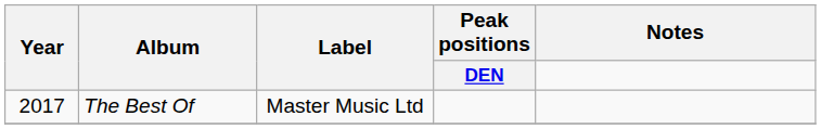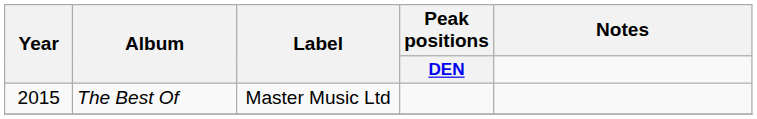 <table class="wikitable">
 <tr>
 <th align="center" rowspan="2" width="50">Year</th>
 <th align="center" rowspan="2" width="130">Album</th>
 <th align="center" rowspan="2" width="130">Label</th>
 <th align="center" colspan="1" width="20">Peak positions</th>
 <th align="center" colspan="1" width="210">Notes</th>
 </tr>
 <tr>
 <th scope="col" style="width:3em;font-size:90%;"><a href='#'>DEN</a><br></th>
 </tr>
 <tr>
-<td style="text-align:center;">2017</td>
+<td style="text-align:center;">2015</td>
 <td><em>The Best Of</em></td>
 <td style="text-align:center;">Master Music Ltd</td>
 <td style="text-align:center;"></td>
 <td style="text-align:center;"></td>
 </tr>
 <tr>
 </tr>
 </table>
